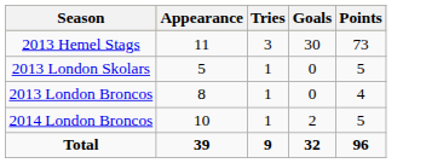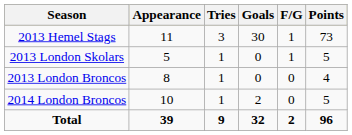 <table class="wikitable" style="text-align:center;">
 <tr style="background:#bdb76b;">
 <th>Season</th>
 <th>Appearance</th>
 <th>Tries</th>
 <th>Goals</th>
+<th>F/G</th>
 <th>Points</th>
 </tr>
 <tr>
 <td><a href='#'>2013 Hemel Stags</a></td>
 <td>11</td>
 <td>3</td>
 <td>30</td>
+<td>1</td>
 <td>73</td>
 </tr>
 <tr>
 <td><a href='#'>2013 London Skolars</a></td>
 <td>5</td>
 <td>1</td>
 <td>0</td>
+<td>1</td>
 <td>5</td>
 </tr>
 <tr>
 <td><a href='#'>2013 London Broncos</a></td>
 <td>8</td>
 <td>1</td>
+<td>0</td>
 <td>0</td>
 <td>4</td>
 </tr>
 <tr>
 <td><a href='#'>2014 London Broncos</a></td>
 <td>10</td>
 <td>1</td>
 <td>2</td>
+<td>0</td>
 <td>5</td>
 </tr>
 <tr>
 <td><strong>Total</strong></td>
 <td><strong>39</strong></td>
 <td><strong>9</strong></td>
 <td><strong>32</strong></td>
+<td><strong>2</strong></td>
 <td><strong>96</strong></td>
 </tr>
 </table>
